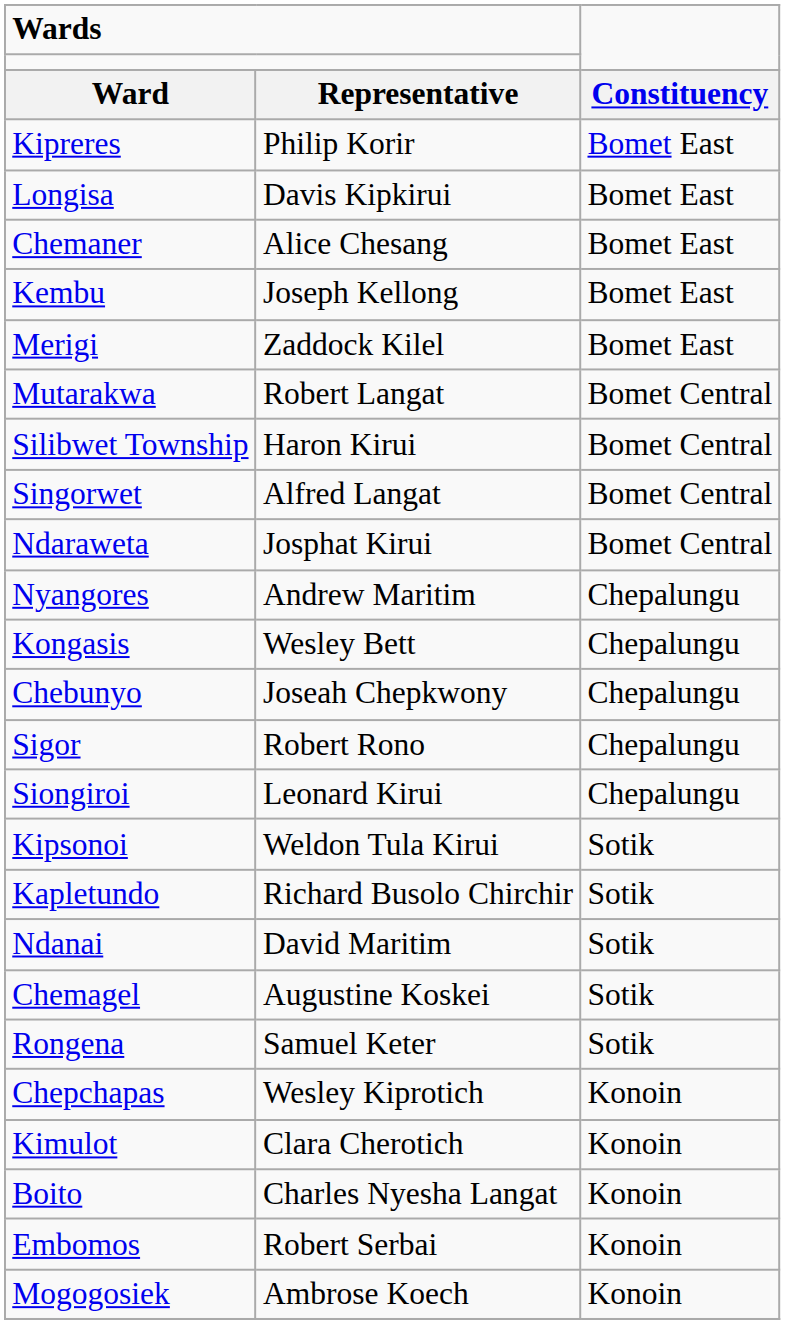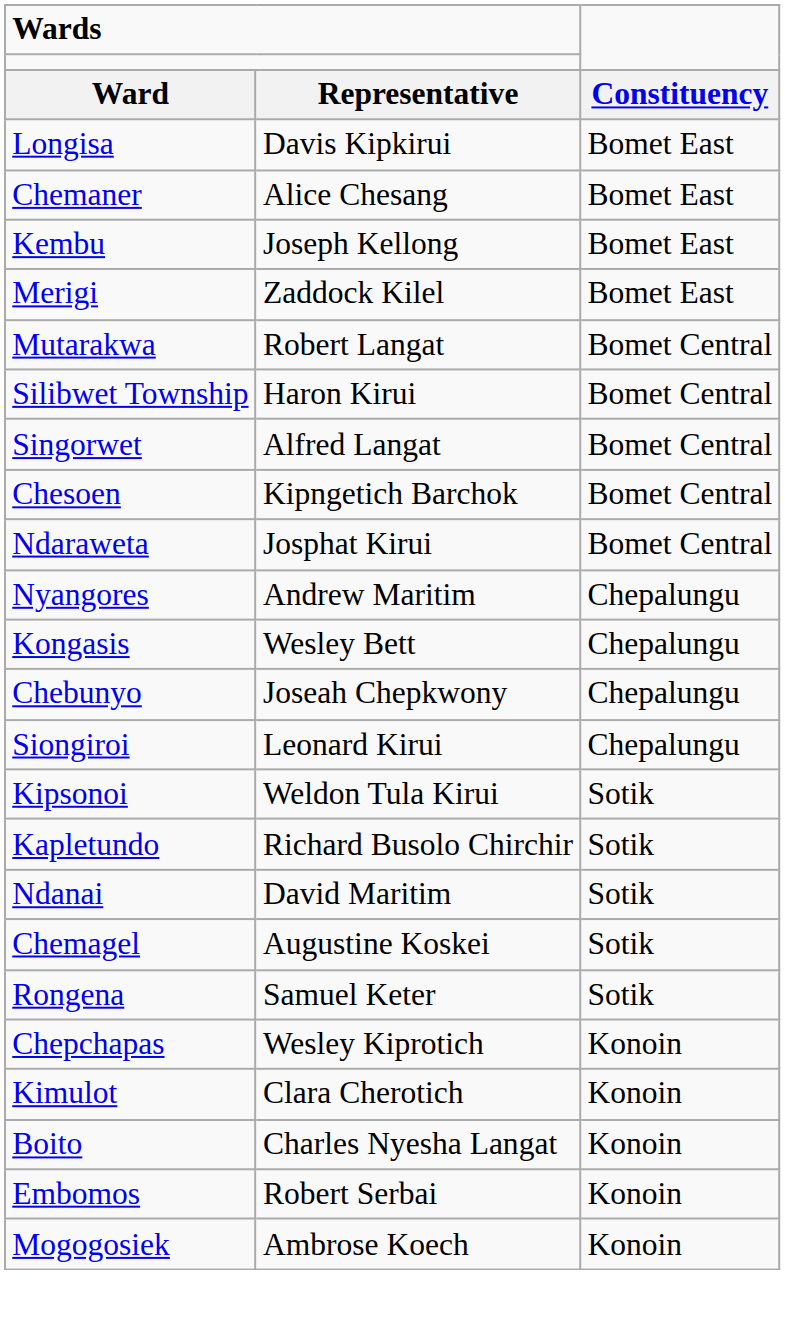 <table class="wikitable">
 <tr>
 <td colspan="2"><strong>Wards</strong></td>
 </tr>
 <tr>
 <td colspan="2"></td>
 </tr>
 <tr>
 <th>Ward</th>
 <th>Representative</th>
 <th><a href='#'>Constituency</a></th>
-</tr>
-<tr>
-<td><a href='#'>Kipreres</a></td>
-<td>Philip Korir</td>
-<td><a href='#'>Bomet</a> East</td>
 </tr>
 <tr>
 <td><a href='#'>Longisa</a></td>
 <td>Davis Kipkirui</td>
 <td>Bomet East</td>
 </tr>
 <tr>
 <td><a href='#'>Chemaner</a></td>
 <td>Alice Chesang</td>
 <td>Bomet East</td>
 </tr>
 <tr>
 <td><a href='#'>Kembu</a></td>
 <td>Joseph Kellong</td>
 <td>Bomet East</td>
 </tr>
 <tr>
 <td><a href='#'>Merigi</a></td>
 <td>Zaddock Kilel</td>
 <td>Bomet East</td>
 </tr>
 <tr>
 <td><a href='#'>Mutarakwa</a></td>
 <td>Robert Langat</td>
 <td>Bomet Central</td>
 </tr>
 <tr>
 <td><a href='#'>Silibwet Township</a></td>
 <td>Haron Kirui</td>
 <td>Bomet Central</td>
 </tr>
 <tr>
 <td><a href='#'>Singorwet</a></td>
 <td>Alfred Langat</td>
 <td>Bomet Central</td>
 </tr>
 <tr>
+<td><a href='#'>Chesoen</a></td>
+<td>Kipngetich Barchok</td>
+<td>Bomet Central</td>
+</tr>
+<tr>
 <td><a href='#'>Ndaraweta</a></td>
 <td>Josphat Kirui</td>
 <td>Bomet Central</td>
 </tr>
 <tr>
 <td><a href='#'>Nyangores</a></td>
 <td>Andrew Maritim</td>
 <td>Chepalungu</td>
 </tr>
 <tr>
 <td><a href='#'>Kongasis</a></td>
 <td>Wesley Bett</td>
 <td>Chepalungu</td>
 </tr>
 <tr>
 <td><a href='#'>Chebunyo</a></td>
 <td>Joseah Chepkwony</td>
-<td>Chepalungu</td>
-</tr>
-<tr>
-<td><a href='#'>Sigor</a></td>
-<td>Robert Rono</td>
 <td>Chepalungu</td>
 </tr>
 <tr>
 <td><a href='#'>Siongiroi</a></td>
 <td>Leonard Kirui</td>
 <td>Chepalungu</td>
 </tr>
 <tr>
 <td><a href='#'>Kipsonoi</a></td>
 <td>Weldon Tula Kirui</td>
 <td>Sotik</td>
 </tr>
 <tr>
 <td><a href='#'>Kapletundo</a></td>
 <td>Richard Busolo Chirchir</td>
 <td>Sotik</td>
 </tr>
 <tr>
 <td><a href='#'>Ndanai</a></td>
 <td>David Maritim</td>
 <td>Sotik</td>
 </tr>
 <tr>
 <td><a href='#'>Chemagel</a></td>
 <td>Augustine Koskei</td>
 <td>Sotik</td>
 </tr>
 <tr>
 <td><a href='#'>Rongena</a></td>
 <td>Samuel Keter</td>
 <td>Sotik</td>
 </tr>
 <tr>
 <td><a href='#'>Chepchapas</a></td>
 <td>Wesley Kiprotich</td>
 <td>Konoin</td>
 </tr>
 <tr>
 <td><a href='#'>Kimulot</a></td>
 <td>Clara Cherotich</td>
 <td>Konoin</td>
 </tr>
 <tr>
 <td><a href='#'>Boito</a></td>
 <td>Charles Nyesha Langat</td>
 <td>Konoin</td>
 </tr>
 <tr>
 <td><a href='#'>Embomos</a></td>
 <td>Robert Serbai</td>
 <td>Konoin</td>
 </tr>
 <tr>
 <td><a href='#'>Mogogosiek</a></td>
 <td>Ambrose Koech</td>
 <td>Konoin</td>
 </tr>
 <tr>
 </tr>
 </table>
